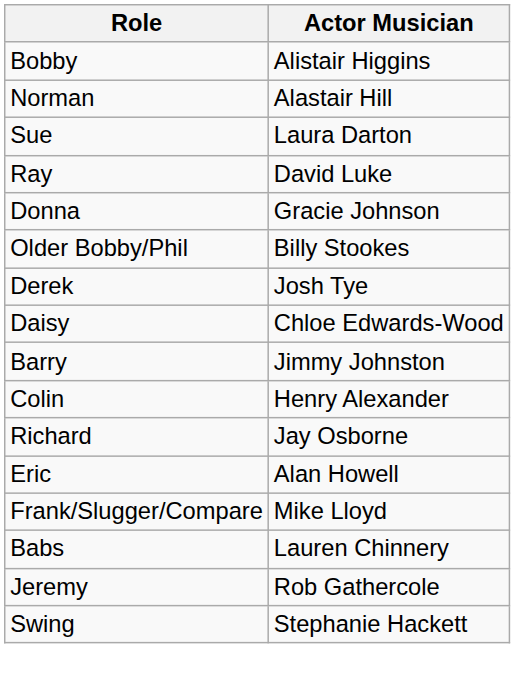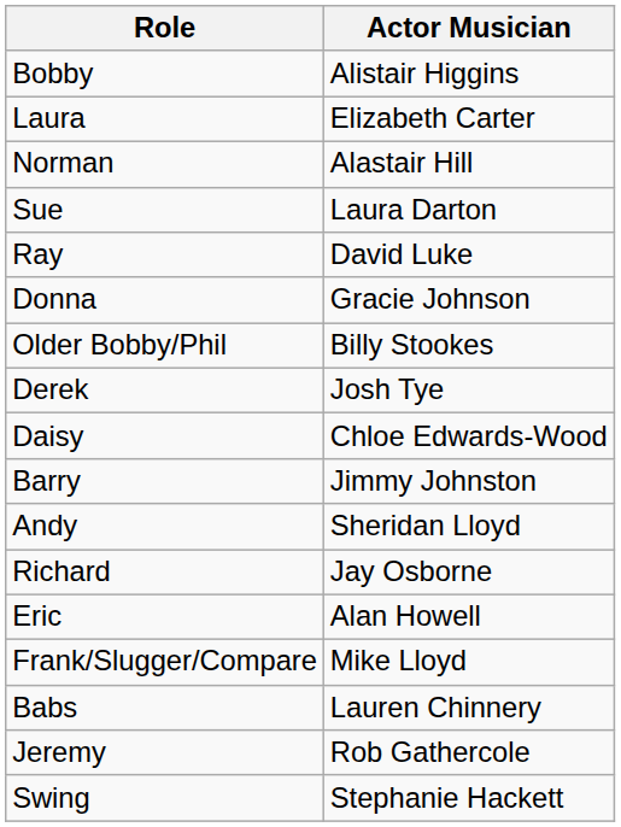 <table class="wikitable">
 <tr>
 <th>Role</th>
 <th>Actor Musician</th>
 </tr>
 <tr>
 <td>Bobby</td>
 <td>Alistair Higgins</td>
+</tr>
+<tr>
+<td>Laura</td>
+<td>Elizabeth Carter</td>
 </tr>
 <tr>
 <td>Norman</td>
 <td>Alastair Hill</td>
 </tr>
 <tr>
 <td>Sue</td>
 <td>Laura Darton</td>
 </tr>
 <tr>
 <td>Ray</td>
 <td>David Luke</td>
 </tr>
 <tr>
 <td>Donna</td>
 <td>Gracie Johnson</td>
 </tr>
 <tr>
 <td>Older Bobby/Phil</td>
 <td>Billy Stookes</td>
 </tr>
 <tr>
 <td>Derek</td>
 <td>Josh Tye</td>
 </tr>
 <tr>
 <td>Daisy</td>
 <td>Chloe Edwards-Wood</td>
 </tr>
 <tr>
 <td>Barry</td>
 <td>Jimmy Johnston</td>
 </tr>
 <tr>
-<td>Colin</td>
-<td>Henry Alexander</td>
+<td>Andy</td>
+<td>Sheridan Lloyd</td>
 </tr>
 <tr>
 <td>Richard</td>
 <td>Jay Osborne</td>
 </tr>
 <tr>
 <td>Eric</td>
 <td>Alan Howell</td>
 </tr>
 <tr>
 <td>Frank/Slugger/Compare</td>
 <td>Mike Lloyd</td>
 </tr>
 <tr>
 <td>Babs</td>
 <td>Lauren Chinnery</td>
 </tr>
 <tr>
 <td>Jeremy</td>
 <td>Rob Gathercole</td>
 </tr>
 <tr>
 <td>Swing</td>
 <td>Stephanie Hackett</td>
 </tr>
 </table>
